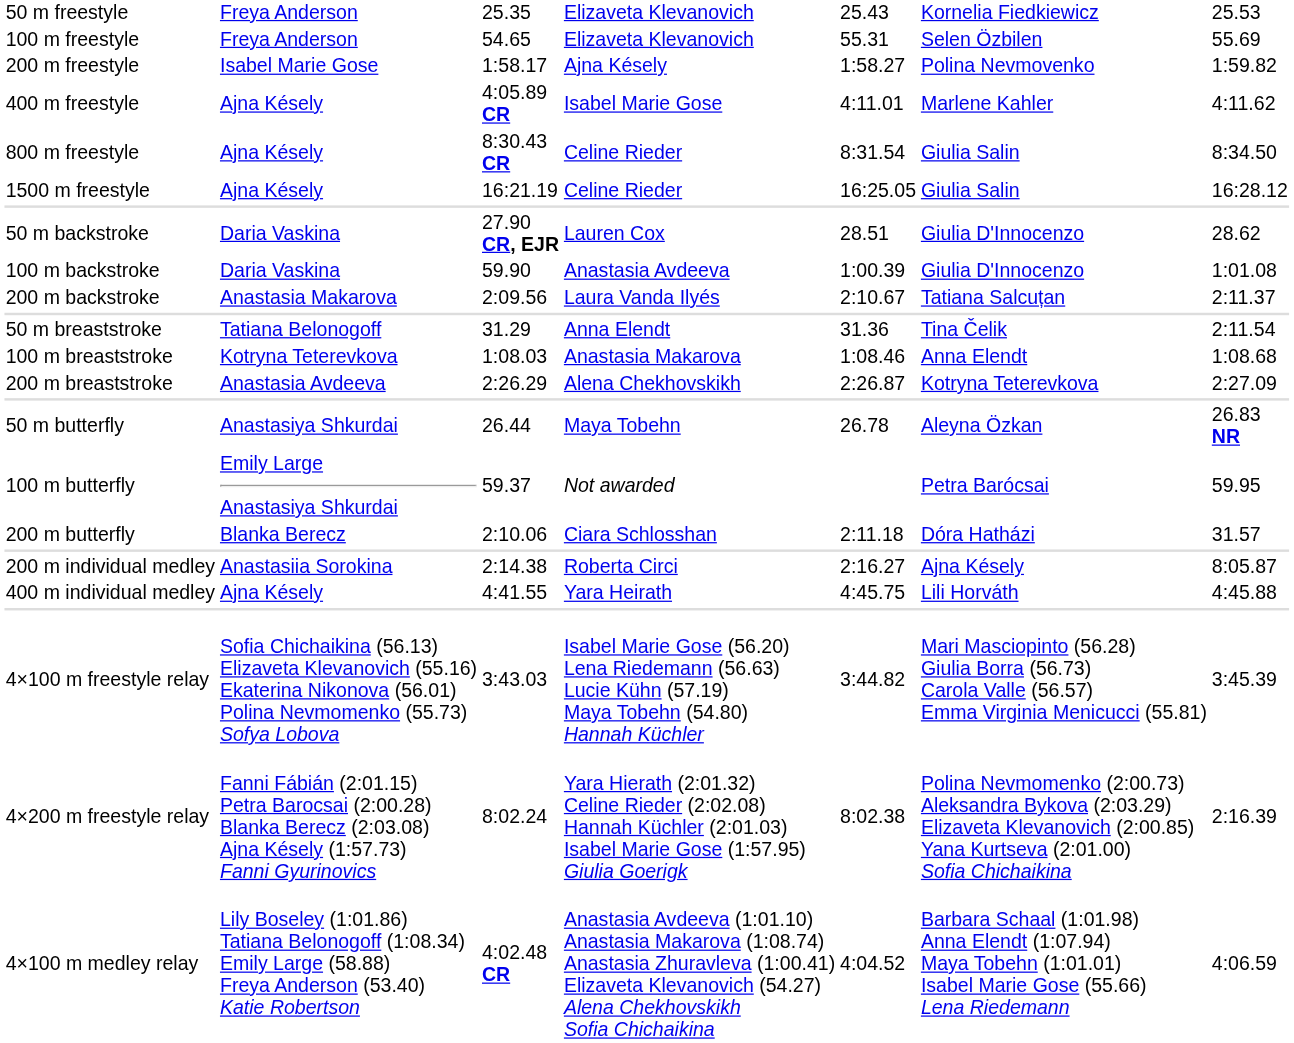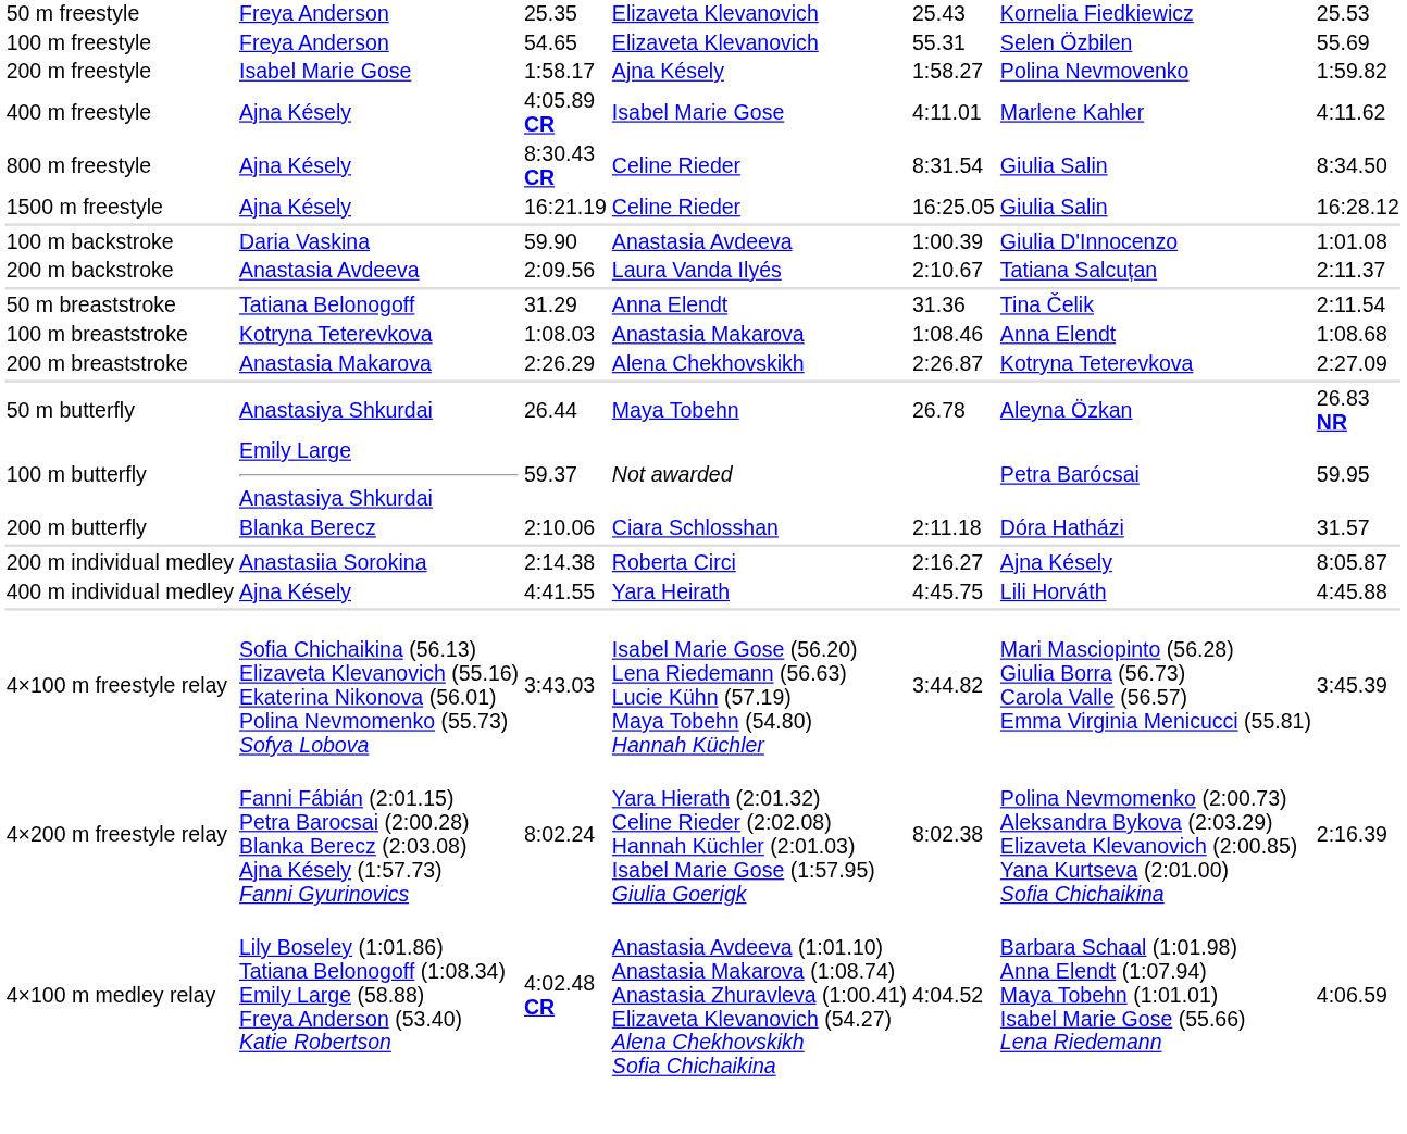 <table>
 <tr>
 <td>50 m freestyle</td>
 <td><a href='#'>Freya Anderson</a><br></td>
 <td>25.35</td>
 <td><a href='#'>Elizaveta Klevanovich</a><br></td>
 <td>25.43</td>
 <td><a href='#'>Kornelia Fiedkiewicz</a><br></td>
 <td>25.53</td>
 </tr>
 <tr>
 <td>100 m freestyle</td>
 <td><a href='#'>Freya Anderson</a><br></td>
 <td>54.65</td>
 <td><a href='#'>Elizaveta Klevanovich</a><br></td>
 <td>55.31</td>
 <td><a href='#'>Selen Özbilen</a><br></td>
 <td>55.69</td>
 </tr>
 <tr>
 <td>200 m freestyle</td>
 <td><a href='#'>Isabel Marie Gose</a><br></td>
 <td>1:58.17</td>
 <td><a href='#'>Ajna Késely</a><br></td>
 <td>1:58.27</td>
 <td><a href='#'>Polina Nevmovenko</a><br></td>
 <td>1:59.82</td>
 </tr>
 <tr>
 <td>400 m freestyle</td>
 <td><a href='#'>Ajna Késely</a><br></td>
 <td>4:05.89<br><strong><a href='#'>CR</a></strong></td>
 <td><a href='#'>Isabel Marie Gose</a><br></td>
 <td>4:11.01</td>
 <td><a href='#'>Marlene Kahler</a><br></td>
 <td>4:11.62</td>
 </tr>
 <tr>
 <td>800 m freestyle</td>
 <td><a href='#'>Ajna Késely</a><br></td>
 <td>8:30.43<br><strong><a href='#'>CR</a></strong></td>
 <td><a href='#'>Celine Rieder</a><br></td>
 <td>8:31.54</td>
 <td><a href='#'>Giulia Salin</a><br></td>
 <td>8:34.50</td>
 </tr>
 <tr>
 <td>1500 m freestyle</td>
 <td><a href='#'>Ajna Késely</a><br></td>
 <td>16:21.19</td>
 <td><a href='#'>Celine Rieder</a><br></td>
 <td>16:25.05</td>
 <td><a href='#'>Giulia Salin</a><br></td>
 <td>16:28.12</td>
 </tr>
 <tr bgcolor=#DDDDDD>
 <td colspan=7></td>
 </tr>
 <tr>
-<td>50 m backstroke</td>
-<td><a href='#'>Daria Vaskina</a><br></td>
-<td>27.90<br><strong><a href='#'>CR</a>, EJR</strong></td>
-<td><a href='#'>Lauren Cox</a><br></td>
-<td>28.51</td>
-<td><a href='#'>Giulia D'Innocenzo</a><br></td>
-<td>28.62</td>
-</tr>
-<tr>
 <td>100 m backstroke</td>
 <td><a href='#'>Daria Vaskina</a><br></td>
 <td>59.90</td>
 <td><a href='#'>Anastasia Avdeeva</a><br></td>
 <td>1:00.39</td>
 <td><a href='#'>Giulia D'Innocenzo</a><br></td>
 <td>1:01.08</td>
 </tr>
 <tr>
 <td>200 m backstroke</td>
-<td><a href='#'>Anastasia Makarova</a><br></td>
+<td><a href='#'>Anastasia Avdeeva</a><br></td>
 <td>2:09.56</td>
 <td><a href='#'>Laura Vanda Ilyés</a><br></td>
 <td>2:10.67</td>
 <td><a href='#'>Tatiana Salcuțan</a><br></td>
 <td>2:11.37</td>
 </tr>
 <tr bgcolor=#DDDDDD>
 <td colspan=7></td>
 </tr>
 <tr>
 <td>50 m breaststroke</td>
 <td><a href='#'>Tatiana Belonogoff</a><br></td>
 <td>31.29</td>
 <td><a href='#'>Anna Elendt</a><br></td>
 <td>31.36</td>
 <td><a href='#'>Tina Čelik</a><br></td>
 <td>2:11.54</td>
 </tr>
 <tr>
 <td>100 m breaststroke</td>
 <td><a href='#'>Kotryna Teterevkova</a><br></td>
 <td>1:08.03</td>
 <td><a href='#'>Anastasia Makarova</a><br></td>
 <td>1:08.46</td>
 <td><a href='#'>Anna Elendt</a><br></td>
 <td>1:08.68</td>
 </tr>
 <tr>
 <td>200 m breaststroke</td>
-<td><a href='#'>Anastasia Avdeeva</a><br></td>
+<td><a href='#'>Anastasia Makarova</a><br></td>
 <td>2:26.29</td>
 <td><a href='#'>Alena Chekhovskikh</a><br></td>
 <td>2:26.87</td>
 <td><a href='#'>Kotryna Teterevkova</a><br></td>
 <td>2:27.09</td>
 </tr>
 <tr bgcolor=#DDDDDD>
 <td colspan=7></td>
 </tr>
 <tr>
 <td>50 m butterfly</td>
 <td><a href='#'>Anastasiya Shkurdai</a><br></td>
 <td>26.44</td>
 <td><a href='#'>Maya Tobehn</a><br></td>
 <td>26.78</td>
 <td><a href='#'>Aleyna Özkan</a><br></td>
 <td>26.83<br><strong><a href='#'>NR</a></strong></td>
 </tr>
 <tr>
 <td>100 m butterfly</td>
 <td><a href='#'>Emily Large</a><br><hr><a href='#'>Anastasiya Shkurdai</a><br></td>
 <td>59.37</td>
 <td colspan=2><em>Not awarded</em></td>
 <td><a href='#'>Petra Barócsai</a><br></td>
 <td>59.95</td>
 </tr>
 <tr>
 <td>200 m butterfly</td>
 <td><a href='#'>Blanka Berecz</a><br></td>
 <td>2:10.06</td>
 <td><a href='#'>Ciara Schlosshan</a><br></td>
 <td>2:11.18</td>
 <td><a href='#'>Dóra Hatházi</a><br></td>
 <td>31.57</td>
 </tr>
 <tr bgcolor=#DDDDDD>
 <td colspan=7></td>
 </tr>
 <tr>
 <td>200 m individual medley</td>
 <td><a href='#'>Anastasiia Sorokina</a><br></td>
 <td>2:14.38</td>
 <td><a href='#'>Roberta Circi</a><br></td>
 <td>2:16.27</td>
 <td><a href='#'>Ajna Késely</a><br></td>
 <td>8:05.87</td>
 </tr>
 <tr>
 <td>400 m individual medley</td>
 <td><a href='#'>Ajna Késely</a><br></td>
 <td>4:41.55</td>
 <td><a href='#'>Yara Heirath</a><br></td>
 <td>4:45.75</td>
 <td><a href='#'>Lili Horváth</a><br></td>
 <td>4:45.88</td>
 </tr>
 <tr bgcolor=#DDDDDD>
 <td colspan=7></td>
 </tr>
 <tr>
 <td>4×100 m freestyle relay</td>
 <td><br><a href='#'>Sofia Chichaikina</a> (56.13)<br><a href='#'>Elizaveta Klevanovich</a> (55.16)<br><a href='#'>Ekaterina Nikonova</a> (56.01)<br><a href='#'>Polina Nevmomenko</a> (55.73)<br><em><a href='#'>Sofya Lobova</a></em></td>
 <td>3:43.03</td>
 <td><br><a href='#'>Isabel Marie Gose</a> (56.20)<br><a href='#'>Lena Riedemann</a> (56.63)<br><a href='#'>Lucie Kühn</a> (57.19)<br><a href='#'>Maya Tobehn</a> (54.80)<br><em><a href='#'>Hannah Küchler</a></em></td>
 <td>3:44.82</td>
 <td valign=top><br><a href='#'>Mari Masciopinto</a> (56.28)<br><a href='#'>Giulia Borra</a> (56.73)<br><a href='#'>Carola Valle</a> (56.57)<br><a href='#'>Emma Virginia Menicucci</a> (55.81)</td>
 <td>3:45.39</td>
 </tr>
 <tr>
 <td>4×200 m freestyle relay</td>
 <td><br><a href='#'>Fanni Fábián</a> (2:01.15)<br><a href='#'>Petra Barocsai</a> (2:00.28)<br><a href='#'>Blanka Berecz</a> (2:03.08)<br><a href='#'>Ajna Késely</a> (1:57.73)<br><em><a href='#'>Fanni Gyurinovics</a></em></td>
 <td>8:02.24</td>
 <td><br><a href='#'>Yara Hierath</a> (2:01.32)<br><a href='#'>Celine Rieder</a> (2:02.08)<br><a href='#'>Hannah Küchler</a> (2:01.03)<br><a href='#'>Isabel Marie Gose</a> (1:57.95)<br><em><a href='#'>Giulia Goerigk</a></em></td>
 <td>8:02.38</td>
 <td><br><a href='#'>Polina Nevmomenko</a> (2:00.73)<br><a href='#'>Aleksandra Bykova</a> (2:03.29)<br><a href='#'>Elizaveta Klevanovich</a> (2:00.85)<br><a href='#'>Yana Kurtseva</a> (2:01.00)<br><em><a href='#'>Sofia Chichaikina</a></em></td>
 <td>2:16.39</td>
 </tr>
 <tr>
 <td>4×100 m medley relay</td>
 <td valign=top><br><a href='#'>Lily Boseley</a> (1:01.86)<br><a href='#'>Tatiana Belonogoff</a> (1:08.34)<br><a href='#'>Emily Large</a> (58.88)<br><a href='#'>Freya Anderson</a> (53.40)<br><em><a href='#'>Katie Robertson</a></em></td>
 <td>4:02.48<br><strong><a href='#'>CR</a></strong></td>
 <td valign=top><br><a href='#'>Anastasia Avdeeva</a> (1:01.10)<br><a href='#'>Anastasia Makarova</a> (1:08.74)<br><a href='#'>Anastasia Zhuravleva</a> (1:00.41)<br><a href='#'>Elizaveta Klevanovich</a> (54.27)<br><em><a href='#'>Alena Chekhovskikh</a><br><a href='#'>Sofia Chichaikina</a></em></td>
 <td>4:04.52</td>
 <td valign=top><br><a href='#'>Barbara Schaal</a> (1:01.98)<br><a href='#'>Anna Elendt</a> (1:07.94)<br><a href='#'>Maya Tobehn</a> (1:01.01)<br><a href='#'>Isabel Marie Gose</a> (55.66)<br><em><a href='#'>Lena Riedemann</a></em></td>
 <td>4:06.59</td>
 </tr>
 </table>
